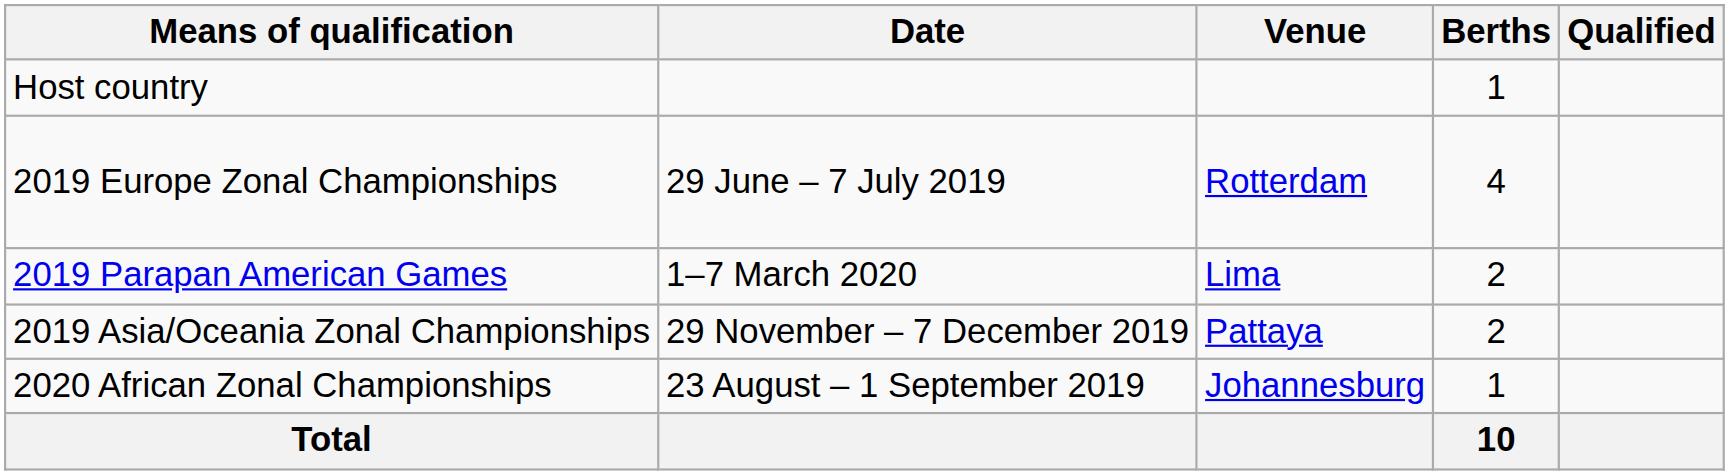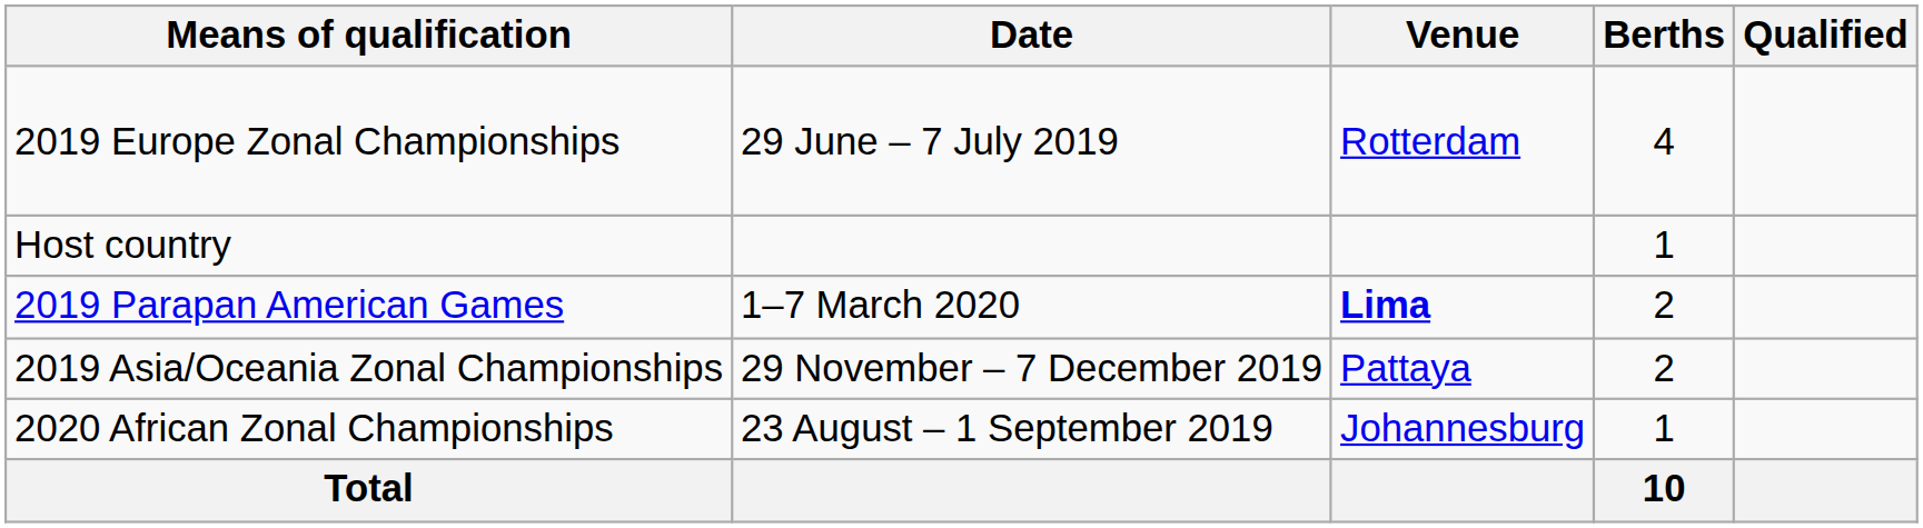 <table class="wikitable">
 <tr>
 <th>Means of qualification</th>
 <th>Date</th>
 <th>Venue</th>
 <th>Berths</th>
 <th>Qualified</th>
 </tr>
 <tr>
+<td>2019 Europe Zonal Championships</td>
+<td>29 June – 7 July 2019</td>
+<td> <a href='#'>Rotterdam</a></td>
+<td align="center">4</td>
+<td><br><br><br></td>
+</tr>
+<tr>
 <td>Host country</td>
 <td></td>
 <td></td>
 <td align="center">1</td>
 <td></td>
 </tr>
 <tr>
-<td>2019 Europe Zonal Championships</td>
-<td>29 June – 7 July 2019</td>
-<td> <a href='#'>Rotterdam</a></td>
-<td align="center">4</td>
-<td><br><br><br></td>
-</tr>
-<tr>
 <td><a href='#'>2019 Parapan American Games</a></td>
 <td>1–7 March 2020</td>
-<td> <a href='#'>Lima</a></td>
+<td><strong> <a href='#'>Lima</a></strong></td>
 <td align="center">2</td>
 <td><br></td>
 </tr>
 <tr>
 <td>2019 Asia/Oceania Zonal Championships</td>
 <td>29 November – 7 December 2019</td>
 <td> <a href='#'>Pattaya</a></td>
 <td align="center">2</td>
 <td><br></td>
 </tr>
 <tr>
 <td>2020 African Zonal Championships</td>
 <td>23 August – 1 September 2019</td>
 <td> <a href='#'>Johannesburg</a></td>
 <td align="center">1</td>
 <td></td>
 </tr>
 <tr>
 <th>Total</th>
 <th></th>
 <th></th>
 <th align="center">10</th>
 <th></th>
 </tr>
 </table>
